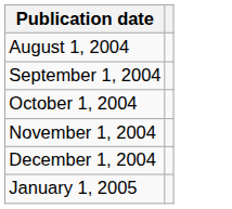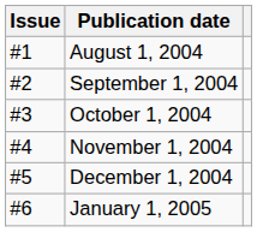 <table class="wikitable">
 <tr>
+<th>Issue</th>
 <th>Publication date</th>
 <th></th>
 </tr>
 <tr>
+<td>#1</td>
 <td>August 1, 2004</td>
 <td></td>
 </tr>
 <tr>
+<td>#2</td>
 <td>September 1, 2004</td>
 <td></td>
 </tr>
 <tr>
+<td>#3</td>
 <td>October 1, 2004</td>
 <td></td>
 </tr>
 <tr>
+<td>#4</td>
 <td>November 1, 2004</td>
 <td></td>
 </tr>
 <tr>
+<td>#5</td>
 <td>December 1, 2004</td>
 <td></td>
 </tr>
 <tr>
+<td>#6</td>
 <td>January 1, 2005</td>
 <td></td>
 </tr>
 </table>
